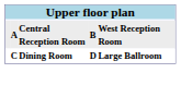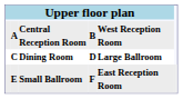 <table style="margin: 0 0 1em 1em; width:220px; border: 1px solid #8888aa; background: #f7f8ff;" align=right cellpadding=1 cellspacing=0>
 <tr>
 <th style="padding: 0 1px 0 1px; background:#ADD8E6" align="center" colspan="5">Upper floor plan</th>
 </tr>
 <tr>
 <td align="center" colspan="5"></td>
 </tr>
 <tr style="font-size: 90%; padding-left: 5px; background: #ececec" align="left">
 <th width="3%"></th>
 <th width="1%"><small><strong>A</strong></small></th>
 <th width="45%"><small><strong>Central Reception Room</strong></small></th>
 <th width="1%"><small><strong>B</strong></small></th>
 <th width="50%"><small><strong>West Reception Room</strong></small></th>
 </tr>
 <tr style="font-size: 90%; padding-left: 25px; background: #fff;" align="left">
 <td></td>
 <td><small><strong>C</strong></small></td>
 <td><small><strong>Dining Room</strong></small></td>
 <td><small><strong>D</strong></small></td>
 <td><small><strong>Large Ballroom</strong></small></td>
 </tr>
+<tr style="font-size: 90%; padding-left: 5px; background: #ececec;">
+<td></td>
+<td><small><strong>E</strong></small></td>
+<td><small><strong>Small Ballroom</strong></small></td>
+<td><small><strong>F</strong></small></td>
+<td><small><strong>East Reception Room</strong></small></td>
+<td></td>
+<td></td>
+</tr>
 </table>
